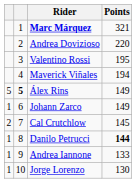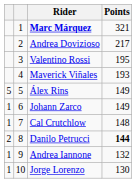 <table class="wikitable" style="font-size: 95%;">
 <tr>
 <th></th>
 <th></th>
 <th>Rider</th>
 <th>Points</th>
 </tr>
 <tr>
 <td align="left"></td>
 <td align=center>1</td>
 <td> <strong><a href='#'>Marc Márquez</a></strong></td>
 <td align=right>321</td>
 </tr>
 <tr>
 <td align="left"></td>
 <td align=center>2</td>
 <td> <a href='#'>Andrea Dovizioso</a></td>
-<td align=right>220</td>
+<td align=right>217</td>
 </tr>
 <tr>
 <td align="left"></td>
 <td align=center>3</td>
 <td> <a href='#'>Valentino Rossi</a></td>
 <td align=right>195</td>
 </tr>
 <tr>
 <td align="left"></td>
 <td align=center>4</td>
 <td> <a href='#'>Maverick Viñales</a></td>
-<td align=right>194</td>
+<td align=right>193</td>
 </tr>
 <tr>
 <td align="left"> 5</td>
-<td align=center><strong>5</strong></td>
+<td align=center>5</td>
 <td> <a href='#'>Álex Rins</a></td>
 <td align=right>149</td>
 </tr>
 <tr>
 <td align="left"> 1</td>
 <td align=center>6</td>
 <td> <a href='#'>Johann Zarco</a></td>
 <td align=right>149</td>
 </tr>
 <tr>
-<td align="left"> 2</td>
+<td align="left"> 1</td>
 <td align=center>7</td>
 <td> <a href='#'>Cal Crutchlow</a></td>
-<td align=right>145</td>
+<td align=right>148</td>
 </tr>
 <tr>
-<td align="left"> 1</td>
+<td align="left"> 2</td>
 <td align=center>8</td>
 <td> <a href='#'>Danilo Petrucci</a></td>
 <td align=right><strong>144</strong></td>
 </tr>
 <tr>
 <td align="left"> 1</td>
 <td align=center>9</td>
 <td> <a href='#'>Andrea Iannone</a></td>
-<td align=right>133</td>
+<td align=right>132</td>
 </tr>
 <tr>
 <td align="left"> 1</td>
 <td align=center>10</td>
 <td> <a href='#'>Jorge Lorenzo</a></td>
 <td align=right>130</td>
 </tr>
 </table>
